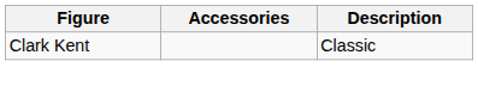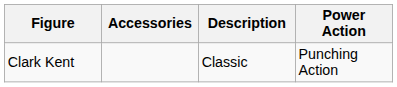 <table class="wikitable" style="width:70%;">
 <tr>
 <th width=25%>Figure</th>
 <th width=25%>Accessories</th>
 <th width=25%>Description</th>
+<th width=25%>Power Action</th>
 </tr>
 <tr>
 <td>Clark Kent</td>
 <td></td>
 <td>Classic</td>
+<td>Punching Action</td>
 </tr>
 </table>
